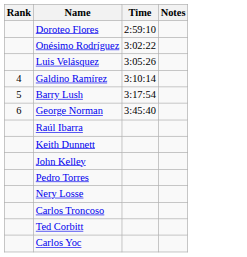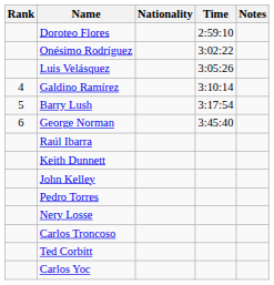 <table class="wikitable sortable" style="text-align:center">
 <tr>
 <th>Rank</th>
 <th>Name</th>
+<th>Nationality</th>
 <th>Time</th>
 <th>Notes</th>
 </tr>
 <tr>
 <td></td>
 <td align=left><a href='#'>Doroteo Flores</a></td>
+<td align=left></td>
 <td>2:59:10</td>
 <td></td>
 </tr>
 <tr>
 <td></td>
 <td align=left><a href='#'>Onésimo Rodríguez</a></td>
+<td align=left></td>
 <td>3:02:22</td>
 <td></td>
 </tr>
 <tr>
 <td></td>
 <td align=left><a href='#'>Luis Velásquez</a></td>
+<td align=left></td>
 <td>3:05:26</td>
 <td></td>
 </tr>
 <tr>
 <td>4</td>
 <td align=left><a href='#'>Galdino Ramírez</a></td>
+<td align=left></td>
 <td>3:10:14</td>
 <td></td>
 </tr>
 <tr>
 <td>5</td>
 <td align=left><a href='#'>Barry Lush</a></td>
+<td align=left></td>
 <td>3:17:54</td>
 <td></td>
 </tr>
 <tr>
 <td>6</td>
 <td align=left><a href='#'>George Norman</a></td>
+<td align=left></td>
 <td>3:45:40</td>
 <td></td>
 </tr>
 <tr>
 <td></td>
 <td align=left><a href='#'>Raúl Ibarra</a></td>
+<td align=left></td>
 <td></td>
 <td></td>
 </tr>
 <tr>
 <td></td>
 <td align=left><a href='#'>Keith Dunnett</a></td>
+<td align=left></td>
 <td></td>
 <td></td>
 </tr>
 <tr>
 <td></td>
 <td align=left><a href='#'>John Kelley</a></td>
+<td align=left></td>
 <td></td>
 <td></td>
 </tr>
 <tr>
 <td></td>
 <td align=left><a href='#'>Pedro Torres</a></td>
+<td align=left></td>
 <td></td>
 <td></td>
 </tr>
 <tr>
 <td></td>
 <td align=left><a href='#'>Nery Losse</a></td>
+<td align=left></td>
 <td></td>
 <td></td>
 </tr>
 <tr>
 <td></td>
 <td align=left><a href='#'>Carlos Troncoso</a></td>
+<td align=left></td>
 <td></td>
 <td></td>
 </tr>
 <tr>
 <td></td>
 <td align=left><a href='#'>Ted Corbitt</a></td>
+<td align=left></td>
 <td></td>
 <td></td>
 </tr>
 <tr>
 <td></td>
 <td align=left><a href='#'>Carlos Yoc</a></td>
+<td align=left></td>
 <td></td>
 <td></td>
 </tr>
 </table>
